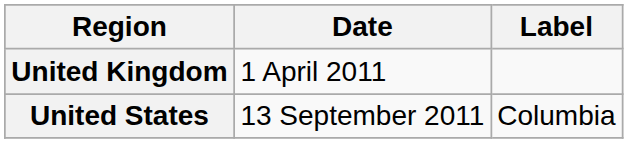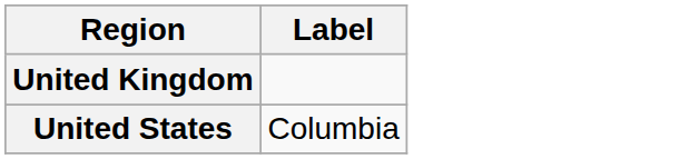 <table class="wikitable plainrowheaders">
 <tr>
 <th scope="col">Region</th>
-<th scope="col">Date</th>
 <th scope="col">Label</th>
 </tr>
 <tr>
 <th scope="row">United Kingdom</th>
-<td>1 April 2011</td>
 <td></td>
 </tr>
 <tr>
 <th scope="row">United States</th>
-<td>13 September 2011</td>
 <td>Columbia</td>
 </tr>
 </table>
